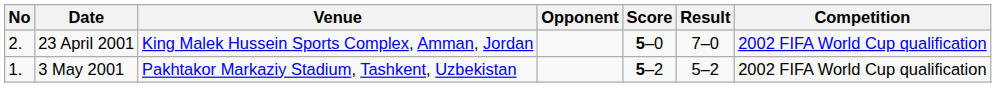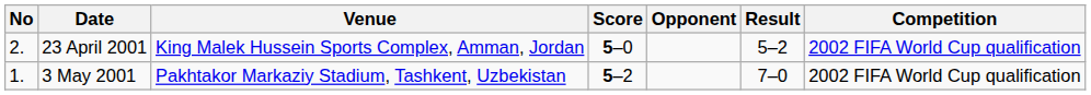 <table class="wikitable" style="font-size:85%;">
 <tr>
 <th>No</th>
 <th>Date</th>
 <th>Venue</th>
+<th>Score</th>
 <th>Opponent</th>
-<th>Score</th>
 <th>Result</th>
 <th>Competition</th>
 </tr>
 <tr>
 <td>2.</td>
 <td>23 April 2001</td>
 <td><a href='#'>King Malek Hussein Sports Complex</a>, <a href='#'>Amman</a>, <a href='#'>Jordan</a></td>
+<td align=center><strong>5</strong>–0</td>
 <td></td>
-<td align=center><strong>5</strong>–0</td>
-<td align=center>7–0</td>
+<td align=center>5–2</td>
 <td><a href='#'>2002 FIFA World Cup qualification</a></td>
 </tr>
 <tr>
 <td>1.</td>
 <td>3 May 2001</td>
 <td><a href='#'>Pakhtakor Markaziy Stadium</a>, <a href='#'>Tashkent</a>, <a href='#'>Uzbekistan</a></td>
+<td align=center><strong>5</strong>–2</td>
 <td></td>
-<td align=center><strong>5</strong>–2</td>
-<td align=center>5–2</td>
+<td align=center>7–0</td>
 <td>2002 FIFA World Cup qualification</td>
 </tr>
 </table>
